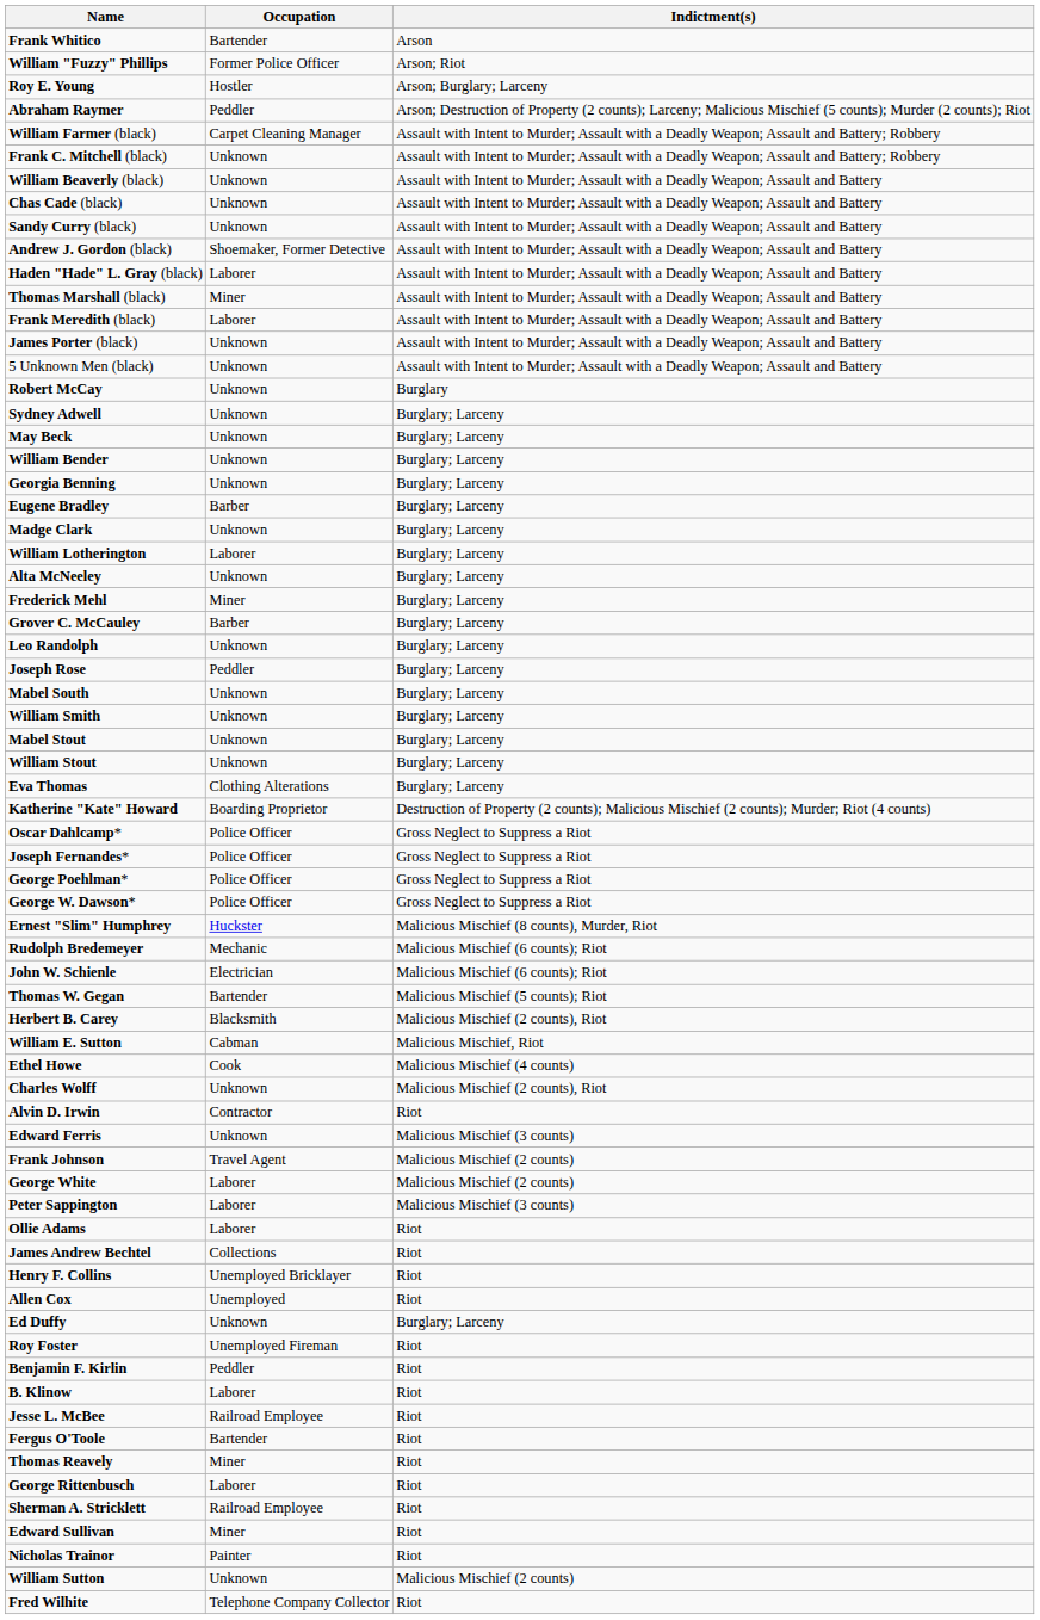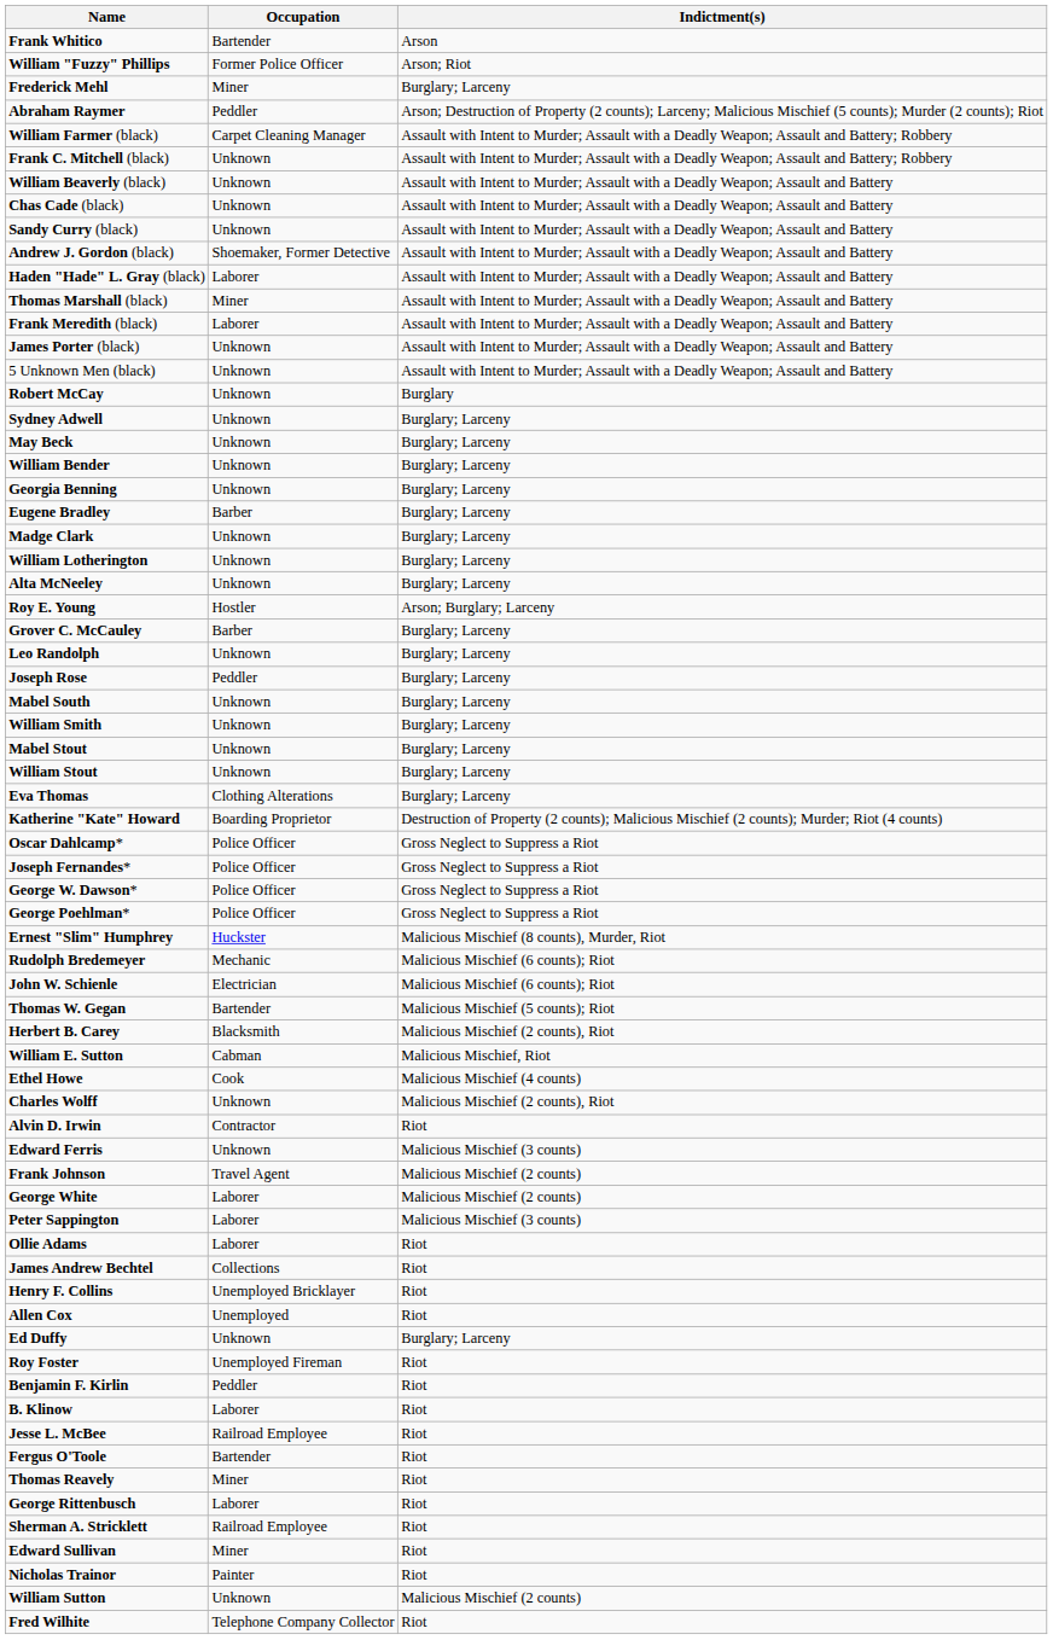 <table class="wikitable sortable">
 <tr>
 <th scope="col">Name</th>
 <th scope="col">Occupation</th>
 <th scope="col">Indictment(s)<br></th>
 </tr>
 <tr>
 <td style="white-space: nowrap;"><strong>Frank Whitico</strong></td>
 <td style="white-space: nowrap;">Bartender</td>
 <td>Arson</td>
 </tr>
 <tr>
 <td style="white-space: nowrap;"><strong>William "Fuzzy" Phillips</strong></td>
 <td style="white-space: nowrap;">Former Police Officer</td>
 <td>Arson; Riot</td>
 </tr>
 <tr>
-<td style="white-space: nowrap;"><strong>Roy E. Young</strong></td>
-<td style="white-space: nowrap;">Hostler</td>
-<td>Arson; Burglary; Larceny</td>
+<td style="white-space: nowrap;"><strong>Frederick Mehl</strong></td>
+<td style="white-space: nowrap;">Miner</td>
+<td>Burglary; Larceny</td>
 </tr>
 <tr>
 <td style="white-space: nowrap;"><strong>Abraham Raymer</strong></td>
 <td style="white-space: nowrap;">Peddler</td>
 <td>Arson; Destruction of Property (2 counts); Larceny; Malicious Mischief (5 counts); Murder (2 counts); Riot</td>
 </tr>
 <tr>
 <td style="white-space: nowrap;"><strong>William Farmer</strong> (black)</td>
 <td style="white-space: nowrap;">Carpet Cleaning Manager</td>
 <td>Assault with Intent to Murder; Assault with a Deadly Weapon; Assault and Battery; Robbery</td>
 </tr>
 <tr>
 <td style="white-space: nowrap;"><strong>Frank C. Mitchell</strong> (black)</td>
 <td style="white-space: nowrap;">Unknown</td>
 <td>Assault with Intent to Murder; Assault with a Deadly Weapon; Assault and Battery; Robbery</td>
 </tr>
 <tr>
 <td style="white-space: nowrap;"><strong>William Beaverly</strong> (black)</td>
 <td style="white-space: nowrap;">Unknown</td>
 <td>Assault with Intent to Murder; Assault with a Deadly Weapon; Assault and Battery</td>
 </tr>
 <tr>
 <td style="white-space: nowrap;"><strong>Chas Cade</strong> (black)</td>
 <td style="white-space: nowrap;">Unknown</td>
 <td>Assault with Intent to Murder; Assault with a Deadly Weapon; Assault and Battery</td>
 </tr>
 <tr>
 <td style="white-space: nowrap;"><strong>Sandy Curry</strong> (black)</td>
 <td style="white-space: nowrap;">Unknown</td>
 <td>Assault with Intent to Murder; Assault with a Deadly Weapon; Assault and Battery</td>
 </tr>
 <tr>
 <td style="white-space: nowrap;"><strong>Andrew J. Gordon</strong> (black)</td>
 <td style="white-space: nowrap;">Shoemaker, Former Detective</td>
 <td>Assault with Intent to Murder; Assault with a Deadly Weapon; Assault and Battery</td>
 </tr>
 <tr>
 <td style="white-space: nowrap;"><strong>Haden "Hade" L. Gray</strong> (black)</td>
 <td style="white-space: nowrap;">Laborer</td>
 <td>Assault with Intent to Murder; Assault with a Deadly Weapon; Assault and Battery</td>
 </tr>
 <tr>
 <td style="white-space: nowrap;"><strong>Thomas Marshall</strong> (black)</td>
 <td style="white-space: nowrap;">Miner</td>
 <td>Assault with Intent to Murder; Assault with a Deadly Weapon; Assault and Battery</td>
 </tr>
 <tr>
 <td style="white-space: nowrap;"><strong>Frank Meredith</strong> (black)</td>
 <td style="white-space: nowrap;">Laborer</td>
 <td>Assault with Intent to Murder; Assault with a Deadly Weapon; Assault and Battery</td>
 </tr>
 <tr>
 <td style="white-space: nowrap;"><strong>James Porter</strong> (black)</td>
 <td style="white-space: nowrap;">Unknown</td>
 <td>Assault with Intent to Murder; Assault with a Deadly Weapon; Assault and Battery</td>
 </tr>
 <tr>
 <td style="white-space: nowrap;">5 Unknown Men (black)</td>
 <td style="white-space: nowrap;">Unknown</td>
 <td>Assault with Intent to Murder; Assault with a Deadly Weapon; Assault and Battery</td>
 </tr>
 <tr>
 <td style="white-space: nowrap;"><strong>Robert McCay</strong></td>
 <td style="white-space: nowrap;">Unknown</td>
 <td>Burglary</td>
 </tr>
 <tr>
 <td style="white-space: nowrap;"><strong>Sydney Adwell</strong></td>
 <td style="white-space: nowrap;">Unknown</td>
 <td>Burglary; Larceny</td>
 </tr>
 <tr>
 <td style="white-space: nowrap;"><strong>May Beck</strong></td>
 <td style="white-space: nowrap;">Unknown</td>
 <td>Burglary; Larceny</td>
 </tr>
 <tr>
 <td style="white-space: nowrap;"><strong>William Bender</strong></td>
 <td style="white-space: nowrap;">Unknown</td>
 <td>Burglary; Larceny</td>
 </tr>
 <tr>
 <td style="white-space: nowrap;"><strong>Georgia Benning</strong></td>
 <td style="white-space: nowrap;">Unknown</td>
 <td>Burglary; Larceny</td>
 </tr>
 <tr>
 <td style="white-space: nowrap;"><strong>Eugene Bradley</strong></td>
 <td style="white-space: nowrap;">Barber</td>
 <td>Burglary; Larceny</td>
 </tr>
 <tr>
 <td style="white-space: nowrap;"><strong>Madge Clark</strong></td>
 <td style="white-space: nowrap;">Unknown</td>
 <td>Burglary; Larceny</td>
 </tr>
 <tr>
 <td style="white-space: nowrap;"><strong>William Lotherington</strong></td>
-<td style="white-space: nowrap;">Laborer</td>
+<td style="white-space: nowrap;">Unknown</td>
 <td>Burglary; Larceny</td>
 </tr>
 <tr>
 <td style="white-space: nowrap;"><strong>Alta McNeeley</strong></td>
 <td style="white-space: nowrap;">Unknown</td>
 <td>Burglary; Larceny</td>
 </tr>
 <tr>
-<td style="white-space: nowrap;"><strong>Frederick Mehl</strong></td>
-<td style="white-space: nowrap;">Miner</td>
-<td>Burglary; Larceny</td>
+<td style="white-space: nowrap;"><strong>Roy E. Young</strong></td>
+<td style="white-space: nowrap;">Hostler</td>
+<td>Arson; Burglary; Larceny</td>
 </tr>
 <tr>
 <td style="white-space: nowrap;"><strong>Grover C. McCauley</strong></td>
 <td style="white-space: nowrap;">Barber</td>
 <td>Burglary; Larceny</td>
 </tr>
 <tr>
 <td style="white-space: nowrap;"><strong>Leo Randolph</strong></td>
 <td style="white-space: nowrap;">Unknown</td>
 <td>Burglary; Larceny</td>
 </tr>
 <tr>
 <td style="white-space: nowrap;"><strong>Joseph Rose</strong></td>
 <td style="white-space: nowrap;">Peddler</td>
 <td>Burglary; Larceny</td>
 </tr>
 <tr>
 <td style="white-space: nowrap;"><strong>Mabel South</strong></td>
 <td style="white-space: nowrap;">Unknown</td>
 <td>Burglary; Larceny</td>
 </tr>
 <tr>
 <td style="white-space: nowrap;"><strong>William Smith</strong></td>
 <td style="white-space: nowrap;">Unknown</td>
 <td>Burglary; Larceny</td>
 </tr>
 <tr>
 <td style="white-space: nowrap;"><strong>Mabel Stout</strong></td>
 <td style="white-space: nowrap;">Unknown</td>
 <td>Burglary; Larceny</td>
 </tr>
 <tr>
 <td style="white-space: nowrap;"><strong>William Stout</strong></td>
 <td style="white-space: nowrap;">Unknown</td>
 <td>Burglary; Larceny</td>
 </tr>
 <tr>
 <td style="white-space: nowrap;"><strong>Eva Thomas</strong></td>
 <td style="white-space: nowrap;">Clothing Alterations</td>
 <td>Burglary; Larceny</td>
 </tr>
 <tr>
 <td style="white-space: nowrap;"><strong>Katherine "Kate" Howard</strong></td>
 <td style="white-space: nowrap;">Boarding Proprietor</td>
 <td>Destruction of Property (2 counts); Malicious Mischief (2 counts); Murder; Riot (4 counts)</td>
 </tr>
 <tr>
 <td style="white-space: nowrap;"><strong>Oscar Dahlcamp</strong>*</td>
 <td style="white-space: nowrap;">Police Officer</td>
 <td>Gross Neglect to Suppress a Riot</td>
 </tr>
 <tr>
 <td style="white-space: nowrap;"><strong>Joseph Fernandes</strong>*</td>
 <td style="white-space: nowrap;">Police Officer</td>
 <td>Gross Neglect to Suppress a Riot</td>
 </tr>
 <tr>
-<td style="white-space: nowrap;"><strong>George Poehlman</strong>*</td>
+<td style="white-space: nowrap;"><strong>George W. Dawson</strong>*</td>
 <td style="white-space: nowrap;">Police Officer</td>
 <td>Gross Neglect to Suppress a Riot</td>
 </tr>
 <tr>
-<td style="white-space: nowrap;"><strong>George W. Dawson</strong>*</td>
+<td style="white-space: nowrap;"><strong>George Poehlman</strong>*</td>
 <td style="white-space: nowrap;">Police Officer</td>
 <td>Gross Neglect to Suppress a Riot</td>
 </tr>
 <tr>
 <td style="white-space: nowrap;"><strong>Ernest "Slim" Humphrey</strong></td>
 <td style="white-space: nowrap;"><a href='#'>Huckster</a></td>
 <td>Malicious Mischief (8 counts), Murder, Riot</td>
 </tr>
 <tr>
 <td style="white-space: nowrap;"><strong>Rudolph Bredemeyer</strong></td>
 <td style="white-space: nowrap;">Mechanic</td>
 <td>Malicious Mischief (6 counts); Riot</td>
 </tr>
 <tr>
 <td style="white-space: nowrap;"><strong>John W. Schienle</strong></td>
 <td style="white-space: nowrap;">Electrician</td>
 <td>Malicious Mischief (6 counts); Riot</td>
 </tr>
 <tr>
 <td style="white-space: nowrap;"><strong>Thomas W. Gegan</strong></td>
 <td style="white-space: nowrap;">Bartender</td>
 <td>Malicious Mischief (5 counts); Riot</td>
 </tr>
 <tr>
 <td style="white-space: nowrap;"><strong>Herbert B. Carey</strong></td>
 <td style="white-space: nowrap;">Blacksmith</td>
 <td>Malicious Mischief (2 counts), Riot</td>
 </tr>
 <tr>
 <td style="white-space: nowrap;"><strong>William E. Sutton</strong></td>
 <td style="white-space: nowrap;">Cabman</td>
 <td>Malicious Mischief, Riot</td>
 </tr>
 <tr>
 <td style="white-space: nowrap;"><strong>Ethel Howe</strong></td>
 <td style="white-space: nowrap;">Cook</td>
 <td>Malicious Mischief (4 counts)</td>
 </tr>
 <tr>
 <td style="white-space: nowrap;"><strong>Charles Wolff</strong></td>
 <td style="white-space: nowrap;">Unknown</td>
 <td>Malicious Mischief (2 counts), Riot</td>
 </tr>
 <tr>
 <td style="white-space: nowrap;"><strong>Alvin D. Irwin</strong></td>
 <td style="white-space: nowrap;">Contractor</td>
 <td>Riot</td>
 </tr>
 <tr>
 <td style="white-space: nowrap;"><strong>Edward Ferris</strong></td>
 <td style="white-space: nowrap;">Unknown</td>
 <td>Malicious Mischief (3 counts)</td>
 </tr>
 <tr>
 <td style="white-space: nowrap;"><strong>Frank Johnson</strong></td>
 <td style="white-space: nowrap;">Travel Agent</td>
 <td>Malicious Mischief (2 counts)</td>
 </tr>
 <tr>
 <td style="white-space: nowrap;"><strong>George White</strong></td>
 <td style="white-space: nowrap;">Laborer</td>
 <td>Malicious Mischief (2 counts)</td>
 </tr>
 <tr>
 <td style="white-space: nowrap;"><strong>Peter Sappington</strong></td>
 <td style="white-space: nowrap;">Laborer</td>
 <td>Malicious Mischief (3 counts)</td>
 </tr>
 <tr>
 <td style="white-space: nowrap;"><strong>Ollie Adams</strong></td>
 <td style="white-space: nowrap;">Laborer</td>
 <td>Riot</td>
 </tr>
 <tr>
 <td style="white-space: nowrap;"><strong>James Andrew Bechtel</strong></td>
 <td style="white-space: nowrap;">Collections</td>
 <td>Riot</td>
 </tr>
 <tr>
 <td style="white-space: nowrap;"><strong>Henry F. Collins</strong></td>
 <td style="white-space: nowrap;">Unemployed Bricklayer</td>
 <td>Riot</td>
 </tr>
 <tr>
 <td style="white-space: nowrap;"><strong>Allen Cox</strong></td>
 <td style="white-space: nowrap;">Unemployed</td>
 <td>Riot</td>
 </tr>
 <tr>
 <td style="white-space: nowrap;"><strong>Ed Duffy</strong></td>
 <td style="white-space: nowrap;">Unknown</td>
 <td>Burglary; Larceny</td>
 </tr>
 <tr>
 <td style="white-space: nowrap;"><strong>Roy Foster</strong></td>
 <td style="white-space: nowrap;">Unemployed Fireman</td>
 <td>Riot</td>
 </tr>
 <tr>
 <td style="white-space: nowrap;"><strong>Benjamin F. Kirlin</strong></td>
 <td style="white-space: nowrap;">Peddler</td>
 <td>Riot</td>
 </tr>
 <tr>
 <td style="white-space: nowrap;"><strong>B. Klinow</strong></td>
 <td style="white-space: nowrap;">Laborer</td>
 <td>Riot</td>
 </tr>
 <tr>
 <td style="white-space: nowrap;"><strong>Jesse L. McBee</strong></td>
 <td style="white-space: nowrap;">Railroad Employee</td>
 <td>Riot</td>
 </tr>
 <tr>
 <td style="white-space: nowrap;"><strong>Fergus O'Toole</strong></td>
 <td style="white-space: nowrap;">Bartender</td>
 <td>Riot</td>
 </tr>
 <tr>
 <td style="white-space: nowrap;"><strong>Thomas Reavely</strong></td>
 <td style="white-space: nowrap;">Miner</td>
 <td>Riot</td>
 </tr>
 <tr>
 <td style="white-space: nowrap;"><strong>George Rittenbusch</strong></td>
 <td style="white-space: nowrap;">Laborer</td>
 <td>Riot</td>
 </tr>
 <tr>
 <td style="white-space: nowrap;"><strong>Sherman A. Stricklett</strong></td>
 <td style="white-space: nowrap;">Railroad Employee</td>
 <td>Riot</td>
 </tr>
 <tr>
 <td style="white-space: nowrap;"><strong>Edward Sullivan</strong></td>
 <td style="white-space: nowrap;">Miner</td>
 <td>Riot</td>
 </tr>
 <tr>
 <td style="white-space: nowrap;"><strong>Nicholas Trainor</strong></td>
 <td style="white-space: nowrap;">Painter</td>
 <td>Riot</td>
 </tr>
 <tr>
 <td style="white-space: nowrap;"><strong>William Sutton</strong></td>
 <td style="white-space: nowrap;">Unknown</td>
 <td>Malicious Mischief (2 counts)</td>
 </tr>
 <tr>
 <td style="white-space: nowrap;"><strong>Fred Wilhite</strong></td>
 <td style="white-space: nowrap;">Telephone Company Collector</td>
 <td>Riot</td>
 </tr>
 </table>
